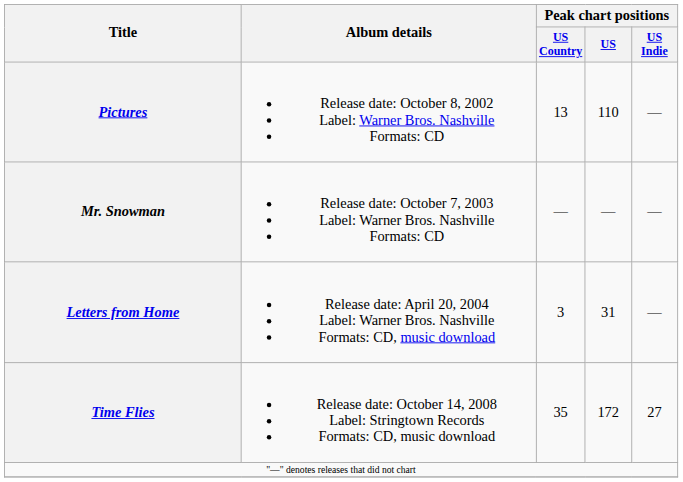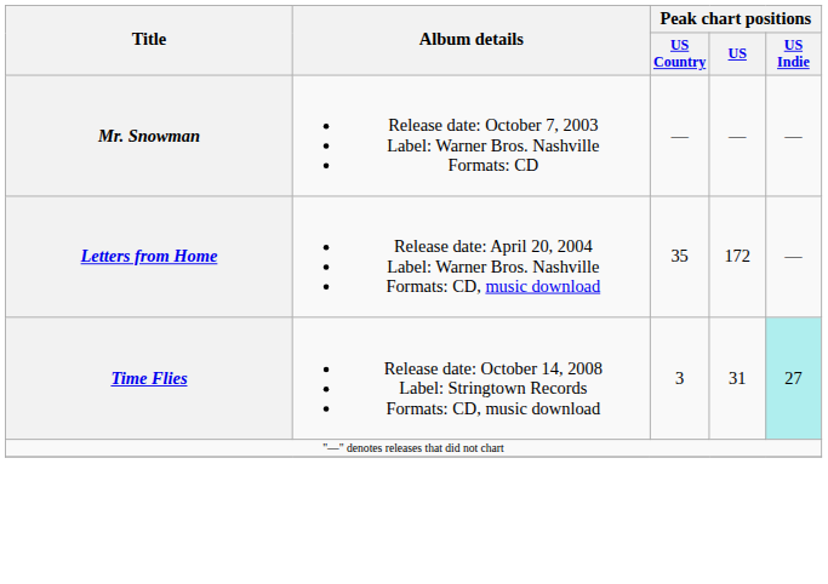 <table class="wikitable plainrowheaders" style="text-align:center;">
 <tr>
 <th rowspan="2" style="width:16em;">Title</th>
 <th rowspan="2" style="width:20em;">Album details</th>
 <th colspan="3">Peak chart positions</th>
 </tr>
 <tr style="font-size:smaller;">
 <th width="45"><a href='#'>US Country</a><br></th>
 <th width="45"><a href='#'>US</a><br></th>
 <th width="45"><a href='#'>US<br>Indie</a><br></th>
 </tr>
 <tr>
-<th scope="row"><em><a href='#'>Pictures</a></em></th>
-<td><br><ul><li>Release date: October 8, 2002</li><li>Label: <a href='#'>Warner Bros. Nashville</a></li><li>Formats: CD</li></ul></td>
-<td>13</td>
-<td>110</td>
-<td>—</td>
-</tr>
-<tr>
 <th scope="row"><em>Mr. Snowman</em></th>
 <td><br><ul><li>Release date: October 7, 2003</li><li>Label: Warner Bros. Nashville</li><li>Formats: CD</li></ul></td>
 <td>—</td>
 <td>—</td>
 <td>—</td>
 </tr>
 <tr>
 <th scope="row"><em><a href='#'>Letters from Home</a></em></th>
 <td><br><ul><li>Release date: April 20, 2004</li><li>Label: Warner Bros. Nashville</li><li>Formats: CD, <a href='#'>music download</a></li></ul></td>
-<td>3</td>
-<td>31</td>
+<td>35</td>
+<td>172</td>
 <td>—</td>
 </tr>
 <tr>
 <th scope="row"><em><a href='#'>Time Flies</a></em></th>
 <td><br><ul><li>Release date: October 14, 2008</li><li>Label: Stringtown Records</li><li>Formats: CD, music download</li></ul></td>
-<td>35</td>
-<td>172</td>
-<td>27</td>
+<td>3</td>
+<td>31</td>
+<td style="background: paleturquoise;">27</td>
 </tr>
 <tr>
 <td colspan="5" style="font-size:8pt">"—" denotes releases that did not chart</td>
 </tr>
 <tr>
 </tr>
 </table>
